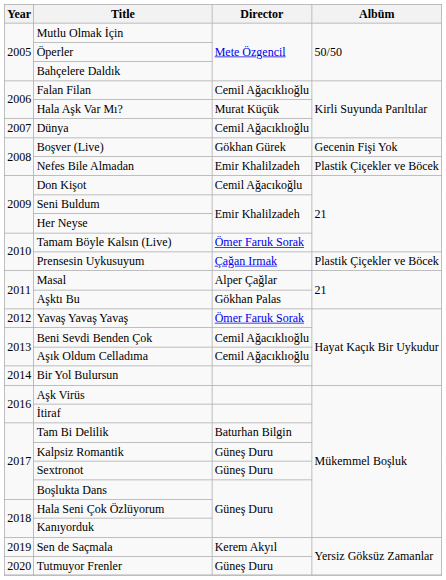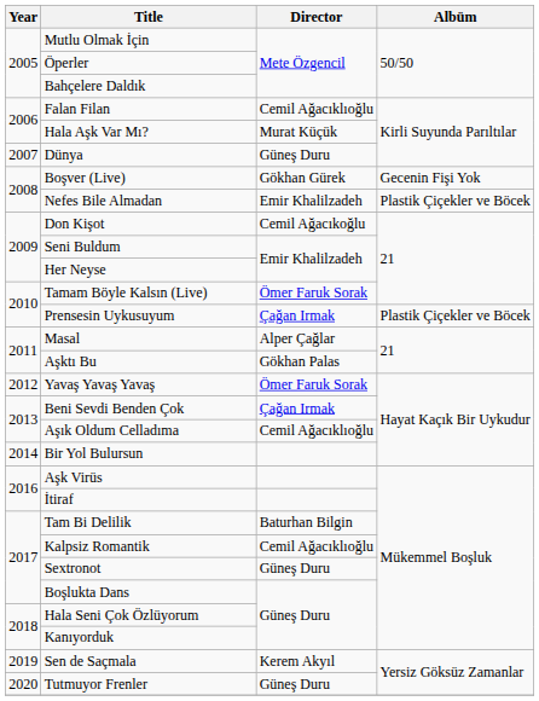 <table class="wikitable">
 <tr>
 <th align="center">Year</th>
 <th align="center" width="230">Title</th>
 <th align="center">Director</th>
 <th align="center">Albüm</th>
 </tr>
 <tr>
 <td align="center" rowspan=3>2005</td>
 <td>Mutlu Olmak İçin</td>
 <td rowspan=3><a href='#'>Mete Özgencil</a></td>
 <td rowspan=3>50/50</td>
 </tr>
 <tr>
 <td>Öperler</td>
 </tr>
 <tr>
 <td>Bahçelere Daldık</td>
 </tr>
 <tr>
 <td align="center" rowspan=2>2006</td>
 <td>Falan Filan</td>
 <td>Cemil Ağacıklıoğlu</td>
 <td rowspan=3>Kirli Suyunda Parıltılar</td>
 </tr>
 <tr>
 <td>Hala Aşk Var Mı?</td>
 <td>Murat Küçük</td>
 </tr>
 <tr>
 <td align="center" rowspan=1>2007</td>
 <td>Dünya</td>
-<td>Cemil Ağacıklıoğlu</td>
+<td>Güneş Duru</td>
 </tr>
 <tr>
 <td align="center" rowspan=2>2008</td>
 <td>Boşver (Live)</td>
 <td>Gökhan Gürek</td>
 <td>Gecenin Fişi Yok</td>
 </tr>
 <tr>
 <td>Nefes Bile Almadan</td>
 <td>Emir Khalilzadeh</td>
 <td>Plastik Çiçekler ve Böcek</td>
 </tr>
 <tr>
 <td align="center" rowspan=3>2009</td>
 <td>Don Kişot</td>
 <td>Cemil Ağacıkoğlu</td>
 <td rowspan=4>21</td>
 </tr>
 <tr>
 <td>Seni Buldum</td>
 <td rowspan=2>Emir Khalilzadeh</td>
 </tr>
 <tr>
 <td>Her Neyse</td>
 </tr>
 <tr>
 <td align="center" rowspan=2>2010</td>
 <td>Tamam Böyle Kalsın (Live)</td>
 <td><a href='#'>Ömer Faruk Sorak</a></td>
 </tr>
 <tr>
 <td>Prensesin Uykusuyum</td>
 <td><a href='#'>Çağan Irmak</a></td>
 <td>Plastik Çiçekler ve Böcek</td>
 </tr>
 <tr>
 <td align="center" rowspan=2>2011</td>
 <td>Masal</td>
 <td>Alper Çağlar</td>
 <td rowspan=2>21</td>
 </tr>
 <tr>
 <td>Aşktı Bu</td>
 <td>Gökhan Palas</td>
 </tr>
 <tr>
 <td align="center" rowspan=1>2012</td>
 <td>Yavaş Yavaş Yavaş</td>
 <td><a href='#'>Ömer Faruk Sorak</a></td>
 <td rowspan=4>Hayat Kaçık Bir Uykudur</td>
 </tr>
 <tr>
 <td align="center" rowspan=2>2013</td>
 <td>Beni Sevdi Benden Çok</td>
-<td>Cemil Ağacıklıoğlu</td>
+<td><a href='#'>Çağan Irmak</a></td>
 </tr>
 <tr>
 <td>Aşık Oldum Celladıma</td>
 <td>Cemil Ağacıklıoğlu</td>
 </tr>
 <tr>
 <td>2014</td>
 <td>Bir Yol Bulursun</td>
 <td></td>
 </tr>
 <tr>
 <td rowspan=2>2016</td>
 <td>Aşk Virüs</td>
 <td></td>
 <td rowspan=8>Mükemmel Boşluk</td>
 </tr>
 <tr>
 <td>İtiraf</td>
 <td></td>
 </tr>
 <tr>
 <td rowspan=4>2017</td>
 <td>Tam Bi Delilik</td>
 <td>Baturhan Bilgin</td>
 </tr>
 <tr>
 <td>Kalpsiz Romantik</td>
-<td>Güneş Duru</td>
+<td>Cemil Ağacıklıoğlu</td>
 </tr>
 <tr>
 <td>Sextronot</td>
 <td>Güneş Duru</td>
 </tr>
 <tr>
 <td>Boşlukta Dans</td>
 <td rowspan=3>Güneş Duru</td>
 </tr>
 <tr>
 <td rowspan=2>2018</td>
 <td>Hala Seni Çok Özlüyorum</td>
 </tr>
 <tr>
 <td>Kanıyorduk</td>
 </tr>
 <tr>
 <td>2019</td>
 <td>Sen de Saçmala</td>
 <td>Kerem Akyıl</td>
 <td rowspan=2>Yersiz Göksüz Zamanlar</td>
 </tr>
 <tr>
 <td>2020</td>
 <td>Tutmuyor Frenler</td>
 <td>Güneş Duru</td>
 </tr>
 <tr>
 </tr>
 </table>
